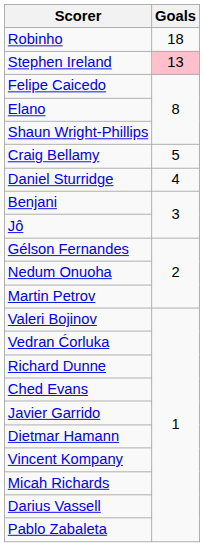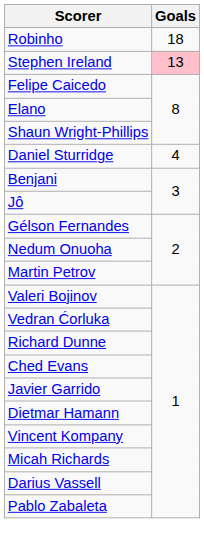 <table class="wikitable">
 <tr>
 <th>Scorer</th>
 <th>Goals</th>
 </tr>
 <tr>
 <td> <a href='#'>Robinho</a></td>
 <td align=center>18</td>
 </tr>
 <tr>
 <td> <a href='#'>Stephen Ireland</a></td>
 <td align=center style="background: pink;">13</td>
 </tr>
 <tr>
 <td> <a href='#'>Felipe Caicedo</a></td>
 <td rowspan="3" style="text-align:center;">8</td>
 </tr>
 <tr>
 <td> <a href='#'>Elano</a></td>
 </tr>
 <tr>
 <td> <a href='#'>Shaun Wright-Phillips</a></td>
-</tr>
-<tr>
-<td> <a href='#'>Craig Bellamy</a></td>
-<td align=center>5</td>
 </tr>
 <tr>
 <td> <a href='#'>Daniel Sturridge</a></td>
 <td align=center>4</td>
 </tr>
 <tr>
 <td> <a href='#'>Benjani</a></td>
 <td rowspan="2" style="text-align:center;">3</td>
 </tr>
 <tr>
 <td> <a href='#'>Jô</a></td>
 </tr>
 <tr>
 <td> <a href='#'>Gélson Fernandes</a></td>
 <td rowspan="3" style="text-align:center;">2</td>
 </tr>
 <tr>
 <td> <a href='#'>Nedum Onuoha</a></td>
 </tr>
 <tr>
 <td> <a href='#'>Martin Petrov</a></td>
 </tr>
 <tr>
 <td> <a href='#'>Valeri Bojinov</a></td>
 <td rowspan="10" style="text-align:center;">1</td>
 </tr>
 <tr>
 <td> <a href='#'>Vedran Ćorluka</a></td>
 </tr>
 <tr>
 <td> <a href='#'>Richard Dunne</a></td>
 </tr>
 <tr>
 <td> <a href='#'>Ched Evans</a></td>
 </tr>
 <tr>
 <td> <a href='#'>Javier Garrido</a></td>
 </tr>
 <tr>
 <td> <a href='#'>Dietmar Hamann</a></td>
 </tr>
 <tr>
 <td> <a href='#'>Vincent Kompany</a></td>
 </tr>
 <tr>
 <td> <a href='#'>Micah Richards</a></td>
 </tr>
 <tr>
 <td> <a href='#'>Darius Vassell</a></td>
 </tr>
 <tr>
 <td> <a href='#'>Pablo Zabaleta</a></td>
 </tr>
 </table>
